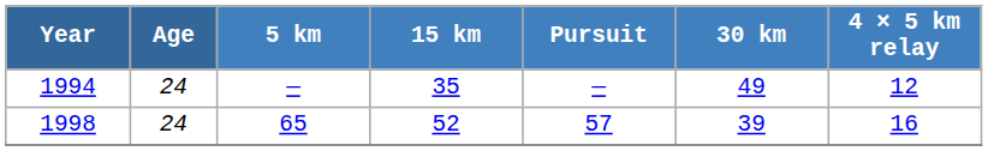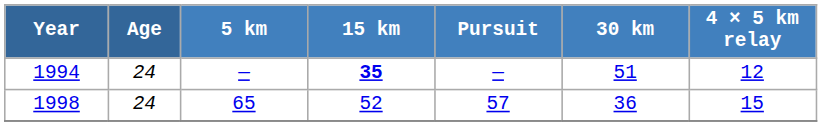 <table class="wikitable" style="font-size:95%; text-align:center; border:grey solid 1px; border-collapse:collapse; background:#ffffff;">
 <tr>
 <th style="background-color:#369; color:white; width:60px;"> Year </th>
 <th style="background-color:#369; color:white; width:40px;"> Age </th>
 <th style="background-color:#4180be; color:white; width:75px;"> 5 km </th>
 <th style="background-color:#4180be; color:white; width:75px;"> 15 km </th>
 <th style="background-color:#4180be; color:white; width:75px;"> Pursuit </th>
 <th style="background-color:#4180be; color:white; width:75px;"> 30 km </th>
 <th style="background-color:#4180be; color:white; width:75px;"> 4 × 5 km <br> relay </th>
 </tr>
 <tr>
 <td><a href='#'>1994</a></td>
 <td><em>24</em></td>
 <td><a href='#'>—</a></td>
-<td><a href='#'>35</a></td>
+<td><strong><a href='#'>35</a></strong></td>
 <td><a href='#'>—</a></td>
-<td><a href='#'>49</a></td>
+<td><a href='#'>51</a></td>
 <td><a href='#'>12</a></td>
 </tr>
 <tr>
 <td><a href='#'>1998</a></td>
 <td><em>24</em></td>
 <td><a href='#'>65</a></td>
 <td><a href='#'>52</a></td>
 <td><a href='#'>57</a></td>
-<td><a href='#'>39</a></td>
-<td><a href='#'>16</a></td>
+<td><a href='#'>36</a></td>
+<td><a href='#'>15</a></td>
 </tr>
 <tr>
 </tr>
 </table>
